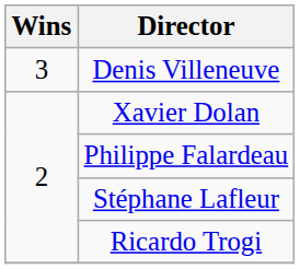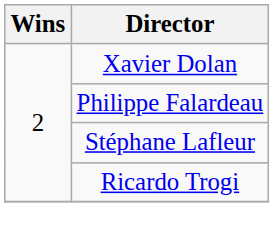 <table class="wikitable" style="text-align:center;">
 <tr>
 <th scope="col" width="10">Wins</th>
 <th scope="col" align="center">Director</th>
-</tr>
-<tr>
-<td rowspan="1" style="text-align:center;">3</td>
-<td><a href='#'>Denis Villeneuve</a></td>
 </tr>
 <tr>
 <td rowspan="4" style="text-align:center;">2</td>
 <td><a href='#'>Xavier Dolan</a></td>
 </tr>
 <tr>
 <td><a href='#'>Philippe Falardeau</a></td>
 </tr>
 <tr>
 <td><a href='#'>Stéphane Lafleur</a></td>
 </tr>
 <tr>
 <td><a href='#'>Ricardo Trogi</a></td>
 </tr>
 <tr>
 </tr>
 </table>
